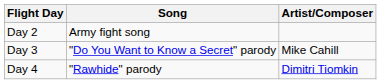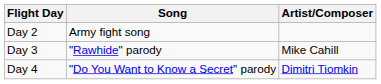 <table class="wikitable">
 <tr>
 <th>Flight Day</th>
 <th>Song</th>
 <th>Artist/Composer</th>
 </tr>
 <tr>
 <td>Day 2</td>
 <td>Army fight song</td>
 <td></td>
 </tr>
 <tr>
 <td>Day 3</td>
-<td>"<a href='#'>Do You Want to Know a Secret</a>" parody</td>
+<td>"<a href='#'>Rawhide</a>" parody</td>
 <td>Mike Cahill</td>
 </tr>
 <tr>
 <td>Day 4</td>
-<td>"<a href='#'>Rawhide</a>" parody</td>
+<td>"<a href='#'>Do You Want to Know a Secret</a>" parody</td>
 <td><a href='#'>Dimitri Tiomkin</a></td>
 </tr>
 </table>
